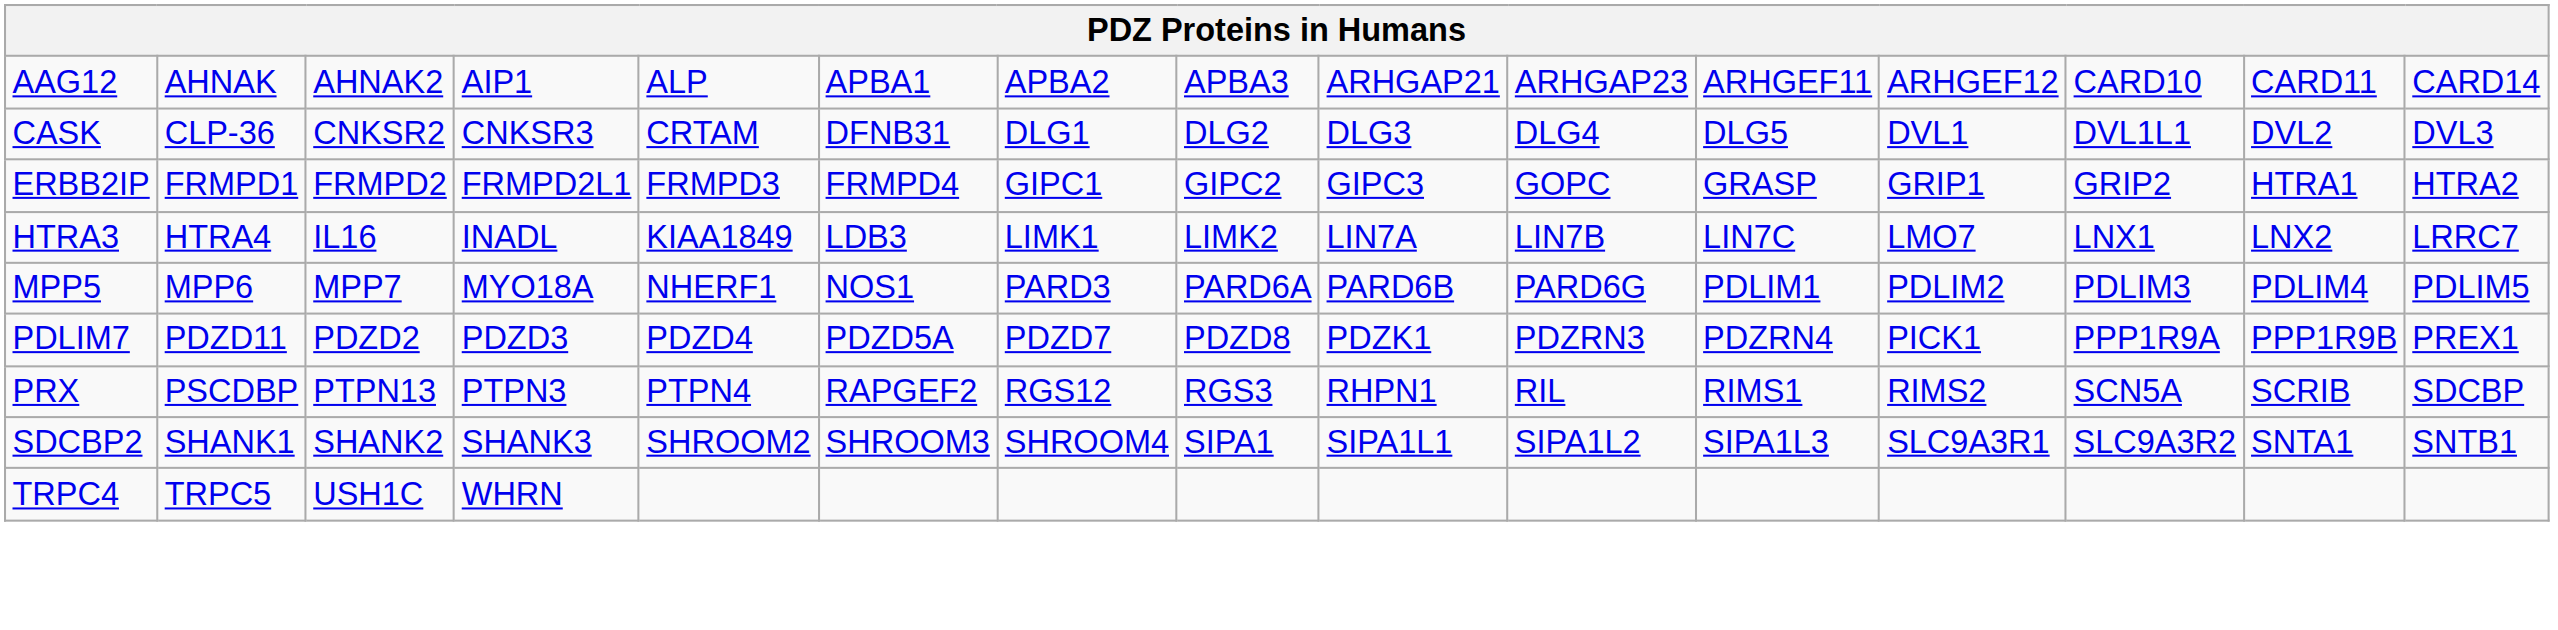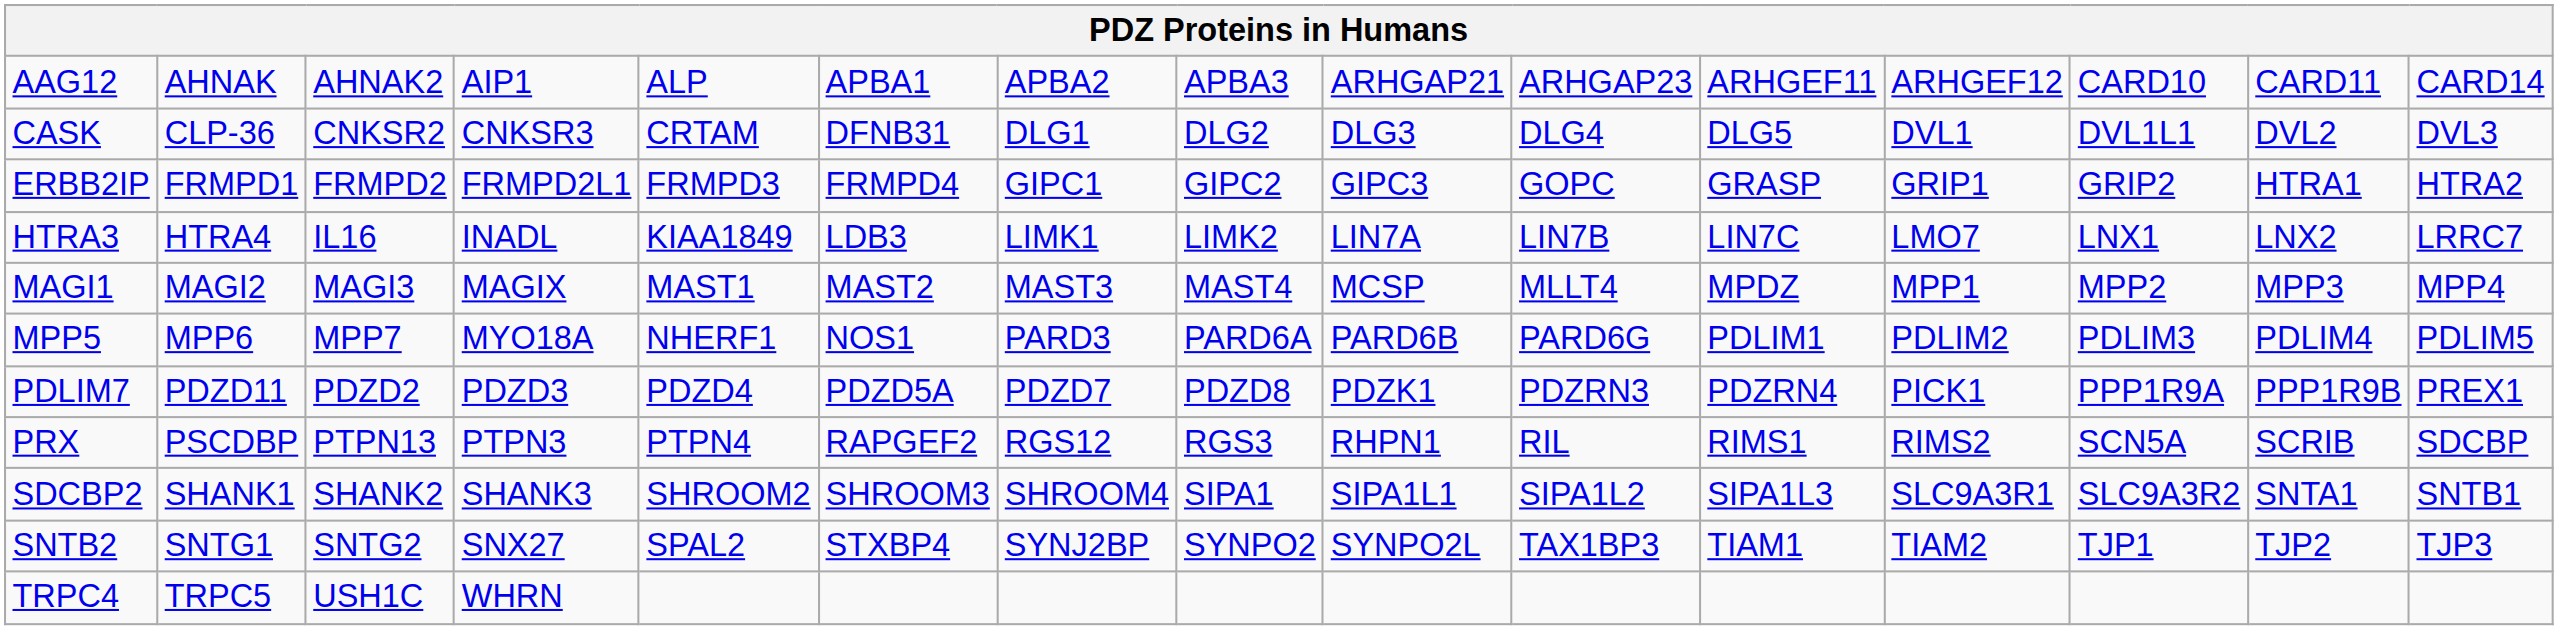 <table class="wikitable">
 <tr>
 <th colspan="15">PDZ Proteins in Humans</th>
 </tr>
 <tr>
 <td><a href='#'>AAG12</a></td>
 <td><a href='#'>AHNAK</a></td>
 <td><a href='#'>AHNAK2</a></td>
 <td><a href='#'>AIP1</a></td>
 <td><a href='#'>ALP</a></td>
 <td><a href='#'>APBA1</a></td>
 <td><a href='#'>APBA2</a></td>
 <td><a href='#'>APBA3</a></td>
 <td><a href='#'>ARHGAP21</a></td>
 <td><a href='#'>ARHGAP23</a></td>
 <td><a href='#'>ARHGEF11</a></td>
 <td><a href='#'>ARHGEF12</a></td>
 <td><a href='#'>CARD10</a></td>
 <td><a href='#'>CARD11</a></td>
 <td><a href='#'>CARD14</a></td>
 </tr>
 <tr>
 <td><a href='#'>CASK</a></td>
 <td><a href='#'>CLP-36</a></td>
 <td><a href='#'>CNKSR2</a></td>
 <td><a href='#'>CNKSR3</a></td>
 <td><a href='#'>CRTAM</a></td>
 <td><a href='#'>DFNB31</a></td>
 <td><a href='#'>DLG1</a></td>
 <td><a href='#'>DLG2</a></td>
 <td><a href='#'>DLG3</a></td>
 <td><a href='#'>DLG4</a></td>
 <td><a href='#'>DLG5</a></td>
 <td><a href='#'>DVL1</a></td>
 <td><a href='#'>DVL1L1</a></td>
 <td><a href='#'>DVL2</a></td>
 <td><a href='#'>DVL3</a></td>
 </tr>
 <tr>
 <td><a href='#'>ERBB2IP</a></td>
 <td><a href='#'>FRMPD1</a></td>
 <td><a href='#'>FRMPD2</a></td>
 <td><a href='#'>FRMPD2L1</a></td>
 <td><a href='#'>FRMPD3</a></td>
 <td><a href='#'>FRMPD4</a></td>
 <td><a href='#'>GIPC1</a></td>
 <td><a href='#'>GIPC2</a></td>
 <td><a href='#'>GIPC3</a></td>
 <td><a href='#'>GOPC</a></td>
 <td><a href='#'>GRASP</a></td>
 <td><a href='#'>GRIP1</a></td>
 <td><a href='#'>GRIP2</a></td>
 <td><a href='#'>HTRA1</a></td>
 <td><a href='#'>HTRA2</a></td>
 </tr>
 <tr>
 <td><a href='#'>HTRA3</a></td>
 <td><a href='#'>HTRA4</a></td>
 <td><a href='#'>IL16</a></td>
 <td><a href='#'>INADL</a></td>
 <td><a href='#'>KIAA1849</a></td>
 <td><a href='#'>LDB3</a></td>
 <td><a href='#'>LIMK1</a></td>
 <td><a href='#'>LIMK2</a></td>
 <td><a href='#'>LIN7A</a></td>
 <td><a href='#'>LIN7B</a></td>
 <td><a href='#'>LIN7C</a></td>
 <td><a href='#'>LMO7</a></td>
 <td><a href='#'>LNX1</a></td>
 <td><a href='#'>LNX2</a></td>
 <td><a href='#'>LRRC7</a></td>
 </tr>
 <tr>
+<td><a href='#'>MAGI1</a></td>
+<td><a href='#'>MAGI2</a></td>
+<td><a href='#'>MAGI3</a></td>
+<td><a href='#'>MAGIX</a></td>
+<td><a href='#'>MAST1</a></td>
+<td><a href='#'>MAST2</a></td>
+<td><a href='#'>MAST3</a></td>
+<td><a href='#'>MAST4</a></td>
+<td><a href='#'>MCSP</a></td>
+<td><a href='#'>MLLT4</a></td>
+<td><a href='#'>MPDZ</a></td>
+<td><a href='#'>MPP1</a></td>
+<td><a href='#'>MPP2</a></td>
+<td><a href='#'>MPP3</a></td>
+<td><a href='#'>MPP4</a></td>
+</tr>
+<tr>
 <td><a href='#'>MPP5</a></td>
 <td><a href='#'>MPP6</a></td>
 <td><a href='#'>MPP7</a></td>
 <td><a href='#'>MYO18A</a></td>
 <td><a href='#'>NHERF1</a></td>
 <td><a href='#'>NOS1</a></td>
 <td><a href='#'>PARD3</a></td>
 <td><a href='#'>PARD6A</a></td>
 <td><a href='#'>PARD6B</a></td>
 <td><a href='#'>PARD6G</a></td>
 <td><a href='#'>PDLIM1</a></td>
 <td><a href='#'>PDLIM2</a></td>
 <td><a href='#'>PDLIM3</a></td>
 <td><a href='#'>PDLIM4</a></td>
 <td><a href='#'>PDLIM5</a></td>
 </tr>
 <tr>
 <td><a href='#'>PDLIM7</a></td>
 <td><a href='#'>PDZD11</a></td>
 <td><a href='#'>PDZD2</a></td>
 <td><a href='#'>PDZD3</a></td>
 <td><a href='#'>PDZD4</a></td>
 <td><a href='#'>PDZD5A</a></td>
 <td><a href='#'>PDZD7</a></td>
 <td><a href='#'>PDZD8</a></td>
 <td><a href='#'>PDZK1</a></td>
 <td><a href='#'>PDZRN3</a></td>
 <td><a href='#'>PDZRN4</a></td>
 <td><a href='#'>PICK1</a></td>
 <td><a href='#'>PPP1R9A</a></td>
 <td><a href='#'>PPP1R9B</a></td>
 <td><a href='#'>PREX1</a></td>
 </tr>
 <tr>
 <td><a href='#'>PRX</a></td>
 <td><a href='#'>PSCDBP</a></td>
 <td><a href='#'>PTPN13</a></td>
 <td><a href='#'>PTPN3</a></td>
 <td><a href='#'>PTPN4</a></td>
 <td><a href='#'>RAPGEF2</a></td>
 <td><a href='#'>RGS12</a></td>
 <td><a href='#'>RGS3</a></td>
 <td><a href='#'>RHPN1</a></td>
 <td><a href='#'>RIL</a></td>
 <td><a href='#'>RIMS1</a></td>
 <td><a href='#'>RIMS2</a></td>
 <td><a href='#'>SCN5A</a></td>
 <td><a href='#'>SCRIB</a></td>
 <td><a href='#'>SDCBP</a></td>
 </tr>
 <tr>
 <td><a href='#'>SDCBP2</a></td>
 <td><a href='#'>SHANK1</a></td>
 <td><a href='#'>SHANK2</a></td>
 <td><a href='#'>SHANK3</a></td>
 <td><a href='#'>SHROOM2</a></td>
 <td><a href='#'>SHROOM3</a></td>
 <td><a href='#'>SHROOM4</a></td>
 <td><a href='#'>SIPA1</a></td>
 <td><a href='#'>SIPA1L1</a></td>
 <td><a href='#'>SIPA1L2</a></td>
 <td><a href='#'>SIPA1L3</a></td>
 <td><a href='#'>SLC9A3R1</a></td>
 <td><a href='#'>SLC9A3R2</a></td>
 <td><a href='#'>SNTA1</a></td>
 <td><a href='#'>SNTB1</a></td>
 </tr>
 <tr>
+<td><a href='#'>SNTB2</a></td>
+<td><a href='#'>SNTG1</a></td>
+<td><a href='#'>SNTG2</a></td>
+<td><a href='#'>SNX27</a></td>
+<td><a href='#'>SPAL2</a></td>
+<td><a href='#'>STXBP4</a></td>
+<td><a href='#'>SYNJ2BP</a></td>
+<td><a href='#'>SYNPO2</a></td>
+<td><a href='#'>SYNPO2L</a></td>
+<td><a href='#'>TAX1BP3</a></td>
+<td><a href='#'>TIAM1</a></td>
+<td><a href='#'>TIAM2</a></td>
+<td><a href='#'>TJP1</a></td>
+<td><a href='#'>TJP2</a></td>
+<td><a href='#'>TJP3</a></td>
+</tr>
+<tr>
 <td><a href='#'>TRPC4</a></td>
 <td><a href='#'>TRPC5</a></td>
 <td><a href='#'>USH1C</a></td>
 <td><a href='#'>WHRN</a></td>
 <td></td>
 <td></td>
 <td></td>
 <td></td>
 <td></td>
 <td></td>
 <td></td>
 <td></td>
 <td></td>
 <td></td>
 <td></td>
 </tr>
 </table>
